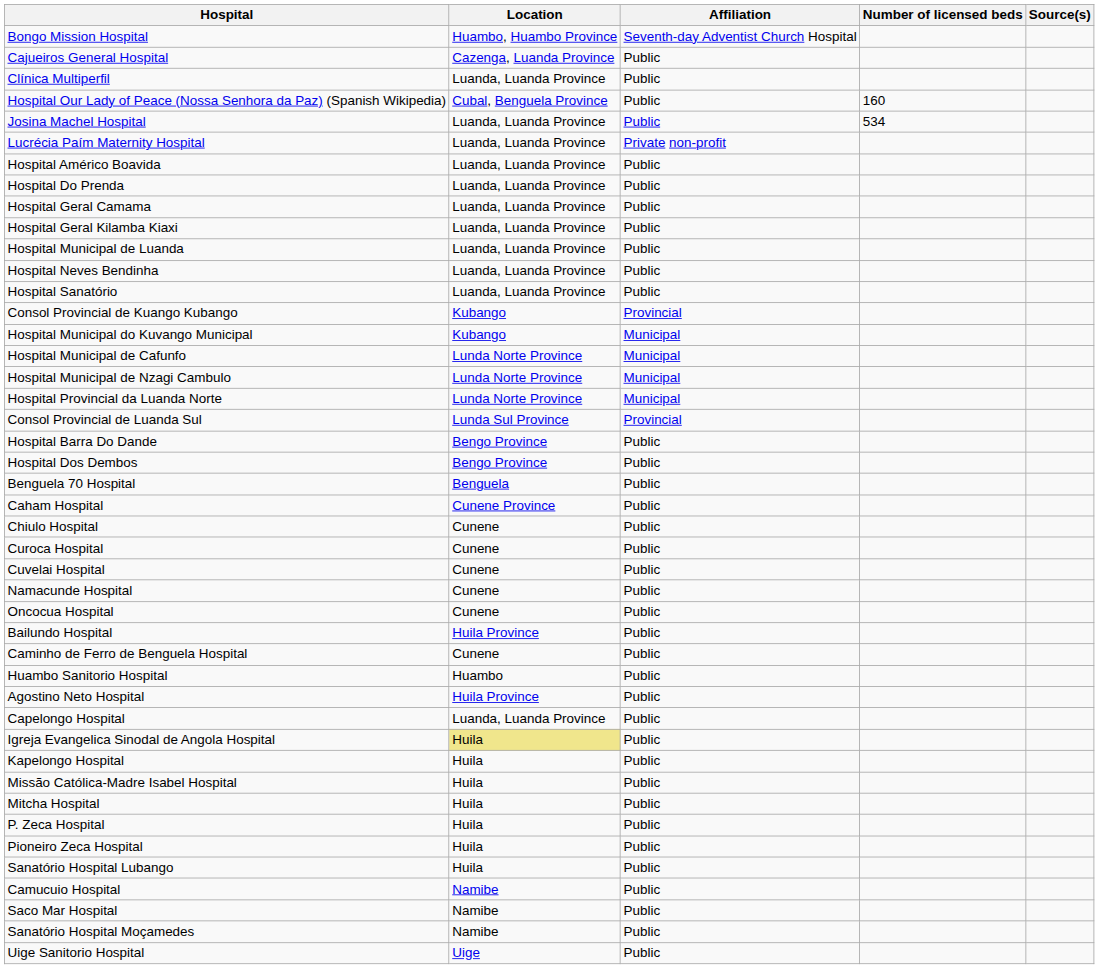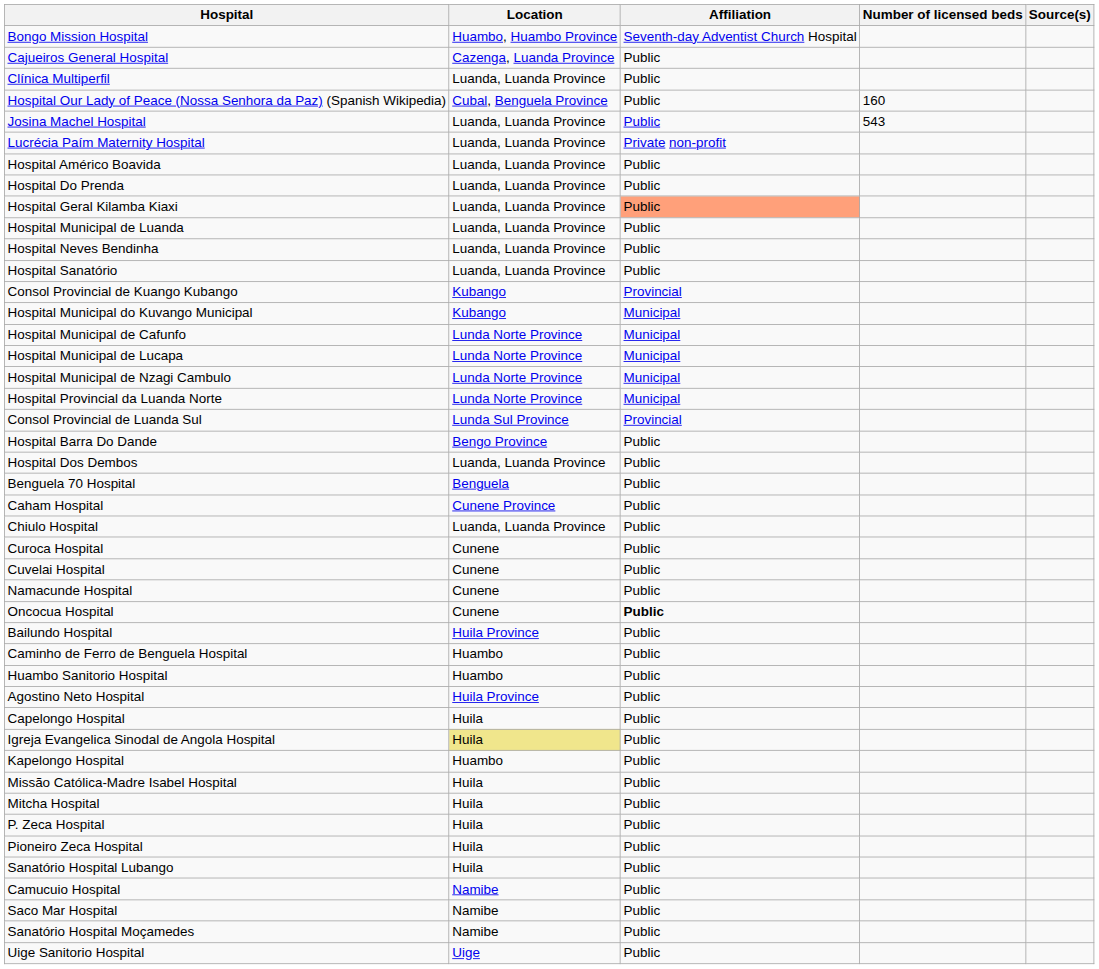 <table class="wikitable sortable">
 <tr>
 <th>Hospital</th>
 <th>Location</th>
 <th>Affiliation</th>
 <th>Number of licensed beds</th>
 <th>Source(s)</th>
 </tr>
 <tr>
 <td><a href='#'>Bongo Mission Hospital</a></td>
 <td><a href='#'>Huambo</a>, <a href='#'>Huambo Province</a></td>
 <td><a href='#'>Seventh-day Adventist Church</a> Hospital</td>
 <td></td>
 <td></td>
 </tr>
 <tr>
 <td><a href='#'>Cajueiros General Hospital</a></td>
 <td><a href='#'>Cazenga</a>, <a href='#'>Luanda Province</a></td>
 <td>Public</td>
 <td></td>
 <td></td>
 </tr>
 <tr>
 <td><a href='#'>Clínica Multiperfil</a></td>
 <td>Luanda, Luanda Province</td>
 <td>Public</td>
 <td></td>
 <td></td>
 </tr>
 <tr>
 <td><a href='#'>Hospital Our Lady of Peace (Nossa Senhora da Paz)</a> (Spanish Wikipedia)</td>
 <td><a href='#'>Cubal</a>, <a href='#'>Benguela Province</a></td>
 <td>Public</td>
 <td>160</td>
 <td></td>
 </tr>
 <tr>
 <td><a href='#'>Josina Machel Hospital</a></td>
 <td>Luanda, Luanda Province</td>
 <td><a href='#'>Public</a></td>
-<td>534</td>
+<td>543</td>
 <td></td>
 </tr>
 <tr>
 <td><a href='#'>Lucrécia Paím Maternity Hospital</a></td>
 <td>Luanda, Luanda Province</td>
 <td><a href='#'>Private</a> <a href='#'>non-profit</a></td>
 <td></td>
 <td></td>
 </tr>
 <tr>
 <td>Hospital Américo Boavida</td>
 <td>Luanda, Luanda Province</td>
 <td>Public</td>
 <td></td>
 <td></td>
 </tr>
 <tr>
 <td>Hospital Do Prenda</td>
 <td>Luanda, Luanda Province</td>
 <td>Public</td>
 <td></td>
 <td></td>
 </tr>
 <tr>
-<td>Hospital Geral Camama</td>
-<td>Luanda, Luanda Province</td>
-<td>Public</td>
-<td></td>
-<td></td>
-</tr>
-<tr>
 <td>Hospital Geral Kilamba Kiaxi</td>
 <td>Luanda, Luanda Province</td>
-<td>Public</td>
+<td style="background: lightsalmon;">Public</td>
 <td></td>
 <td></td>
 </tr>
 <tr>
 <td>Hospital Municipal de Luanda</td>
 <td>Luanda, Luanda Province</td>
 <td>Public</td>
 <td></td>
 <td></td>
 </tr>
 <tr>
 <td>Hospital Neves Bendinha</td>
 <td>Luanda, Luanda Province</td>
 <td>Public</td>
 <td></td>
 <td></td>
 </tr>
 <tr>
 <td>Hospital Sanatório</td>
 <td>Luanda, Luanda Province</td>
 <td>Public</td>
 <td></td>
 <td></td>
 </tr>
 <tr>
 <td>Consol Provincial de Kuango Kubango</td>
 <td><a href='#'>Kubango</a></td>
 <td><a href='#'>Provincial</a></td>
 <td></td>
 <td></td>
 </tr>
 <tr>
 <td>Hospital Municipal do Kuvango Municipal</td>
 <td><a href='#'>Kubango</a></td>
 <td><a href='#'>Municipal</a></td>
 <td></td>
 <td></td>
 </tr>
 <tr>
 <td>Hospital Municipal de Cafunfo</td>
 <td><a href='#'>Lunda Norte Province</a></td>
 <td><a href='#'>Municipal</a></td>
 <td></td>
 <td></td>
 </tr>
 <tr>
+<td>Hospital Municipal de Lucapa</td>
+<td><a href='#'>Lunda Norte Province</a></td>
+<td><a href='#'>Municipal</a></td>
+<td></td>
+<td></td>
+</tr>
+<tr>
 <td>Hospital Municipal de Nzagi Cambulo</td>
 <td><a href='#'>Lunda Norte Province</a></td>
 <td><a href='#'>Municipal</a></td>
 <td></td>
 <td></td>
 </tr>
 <tr>
 <td>Hospital Provincial da Luanda Norte</td>
 <td><a href='#'>Lunda Norte Province</a></td>
 <td><a href='#'>Municipal</a></td>
 <td></td>
 <td></td>
 </tr>
 <tr>
 <td>Consol Provincial de Luanda Sul</td>
 <td><a href='#'>Lunda Sul Province</a></td>
 <td><a href='#'>Provincial</a></td>
 <td></td>
 <td></td>
 </tr>
 <tr>
 <td>Hospital Barra Do Dande</td>
 <td><a href='#'>Bengo Province</a></td>
 <td>Public</td>
 <td></td>
 <td></td>
 </tr>
 <tr>
 <td>Hospital Dos Dembos</td>
-<td><a href='#'>Bengo Province</a></td>
+<td>Luanda, Luanda Province</td>
 <td>Public</td>
 <td></td>
 <td></td>
 </tr>
 <tr>
 <td>Benguela 70 Hospital</td>
 <td><a href='#'>Benguela</a></td>
 <td>Public</td>
 <td></td>
 <td></td>
 </tr>
 <tr>
 <td>Caham Hospital</td>
 <td><a href='#'>Cunene Province</a></td>
 <td>Public</td>
 <td></td>
 <td></td>
 </tr>
 <tr>
 <td>Chiulo Hospital</td>
-<td>Cunene</td>
+<td>Luanda, Luanda Province</td>
 <td>Public</td>
 <td></td>
 <td></td>
 </tr>
 <tr>
 <td>Curoca Hospital</td>
 <td>Cunene</td>
 <td>Public</td>
 <td></td>
 <td></td>
 </tr>
 <tr>
 <td>Cuvelai Hospital</td>
 <td>Cunene</td>
 <td>Public</td>
 <td></td>
 <td></td>
 </tr>
 <tr>
 <td>Namacunde Hospital</td>
 <td>Cunene</td>
 <td>Public</td>
 <td></td>
 <td></td>
 </tr>
 <tr>
 <td>Oncocua Hospital</td>
 <td>Cunene</td>
-<td>Public</td>
+<td><strong>Public</strong></td>
 <td></td>
 <td></td>
 </tr>
 <tr>
 <td>Bailundo Hospital</td>
 <td><a href='#'>Huila Province</a></td>
 <td>Public</td>
 <td></td>
 <td></td>
 </tr>
 <tr>
 <td>Caminho de Ferro de Benguela Hospital</td>
-<td>Cunene</td>
+<td>Huambo</td>
 <td>Public</td>
 <td></td>
 <td></td>
 </tr>
 <tr>
 <td>Huambo Sanitorio Hospital</td>
 <td>Huambo</td>
 <td>Public</td>
 <td></td>
 <td></td>
 </tr>
 <tr>
 <td>Agostino Neto Hospital</td>
 <td><a href='#'>Huila Province</a></td>
 <td>Public</td>
 <td></td>
 <td></td>
 </tr>
 <tr>
 <td>Capelongo Hospital</td>
-<td>Luanda, Luanda Province</td>
+<td>Huila</td>
 <td>Public</td>
 <td></td>
 <td></td>
 </tr>
 <tr>
 <td>Igreja Evangelica Sinodal de Angola Hospital</td>
 <td style="background: khaki;">Huila</td>
 <td>Public</td>
 <td></td>
 <td></td>
 </tr>
 <tr>
 <td>Kapelongo Hospital</td>
-<td>Huila</td>
+<td>Huambo</td>
 <td>Public</td>
 <td></td>
 <td></td>
 </tr>
 <tr>
 <td>Missão Católica-Madre Isabel Hospital</td>
 <td>Huila</td>
 <td>Public</td>
 <td></td>
 <td></td>
 </tr>
 <tr>
 <td>Mitcha Hospital</td>
 <td>Huila</td>
 <td>Public</td>
 <td></td>
 <td></td>
 </tr>
 <tr>
 <td>P. Zeca Hospital</td>
 <td>Huila</td>
 <td>Public</td>
 <td></td>
 <td></td>
 </tr>
 <tr>
 <td>Pioneiro Zeca Hospital</td>
 <td>Huila</td>
 <td>Public</td>
 <td></td>
 <td></td>
 </tr>
 <tr>
 <td>Sanatório Hospital Lubango</td>
 <td>Huila</td>
 <td>Public</td>
 <td></td>
 <td></td>
 </tr>
 <tr>
 <td>Camucuio Hospital</td>
 <td><a href='#'>Namibe</a></td>
 <td>Public</td>
 <td></td>
 <td></td>
 </tr>
 <tr>
 <td>Saco Mar Hospital</td>
 <td>Namibe</td>
 <td>Public</td>
 <td></td>
 <td></td>
 </tr>
 <tr>
 <td>Sanatório Hospital Moçamedes</td>
 <td>Namibe</td>
 <td>Public</td>
 <td></td>
 <td></td>
 </tr>
 <tr>
 <td>Uige Sanitorio Hospital</td>
 <td><a href='#'>Uige</a></td>
 <td>Public</td>
 <td></td>
 <td></td>
 </tr>
 </table>
